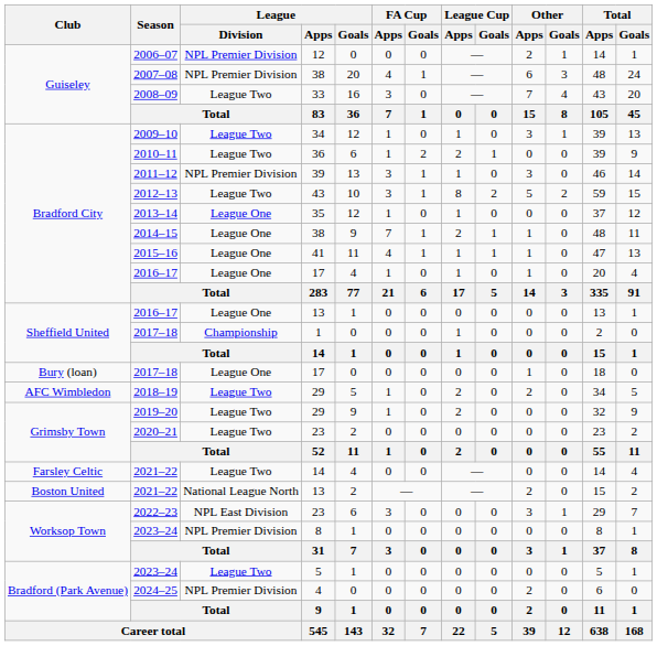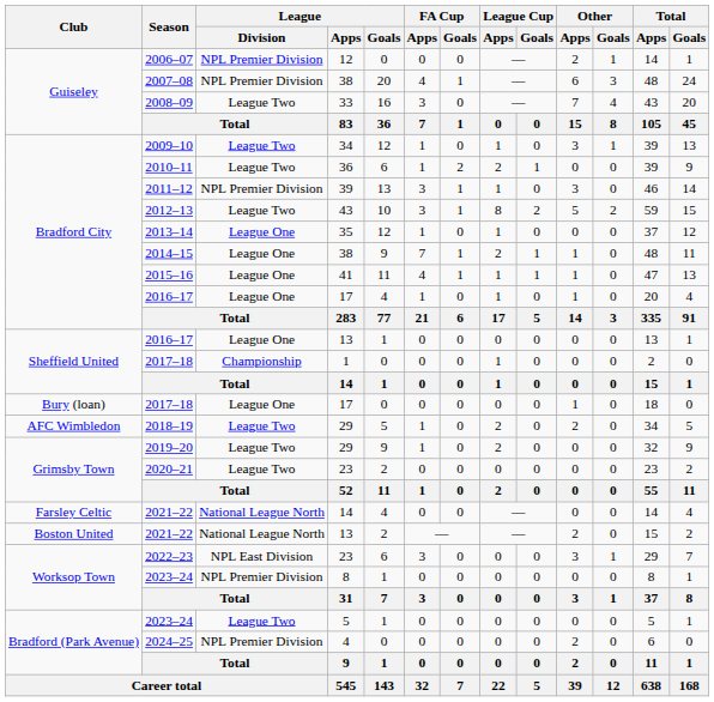 <table class="wikitable" style="text-align: center;">
 <tr>
 <th rowspan="2">Club</th>
 <th rowspan="2">Season</th>
 <th colspan="3">League</th>
 <th colspan="2">FA Cup</th>
 <th colspan="2">League Cup</th>
 <th colspan="2">Other</th>
 <th colspan="2">Total</th>
 </tr>
 <tr>
 <th>Division</th>
 <th>Apps</th>
 <th>Goals</th>
 <th>Apps</th>
 <th>Goals</th>
 <th>Apps</th>
 <th>Goals</th>
 <th>Apps</th>
 <th>Goals</th>
 <th>Apps</th>
 <th>Goals</th>
 </tr>
 <tr>
 <td rowspan="4" valign="center"><a href='#'>Guiseley</a></td>
 <td><a href='#'>2006–07</a></td>
 <td><a href='#'>NPL Premier Division</a></td>
 <td>12</td>
 <td>0</td>
 <td>0</td>
 <td>0</td>
 <td colspan="2">—</td>
 <td>2</td>
 <td>1</td>
 <td>14</td>
 <td>1</td>
 </tr>
 <tr>
 <td><a href='#'>2007–08</a></td>
 <td>NPL Premier Division</td>
 <td>38</td>
 <td>20</td>
 <td>4</td>
 <td>1</td>
 <td colspan="2">—</td>
 <td>6</td>
 <td>3</td>
 <td>48</td>
 <td>24</td>
 </tr>
 <tr>
 <td><a href='#'>2008–09</a></td>
 <td>League Two</td>
 <td>33</td>
 <td>16</td>
 <td>3</td>
 <td>0</td>
 <td colspan="2">—</td>
 <td>7</td>
 <td>4</td>
 <td>43</td>
 <td>20</td>
 </tr>
 <tr>
 <th colspan=2>Total</th>
 <th>83</th>
 <th>36</th>
 <th>7</th>
 <th>1</th>
 <th>0</th>
 <th>0</th>
 <th>15</th>
 <th>8</th>
 <th>105</th>
 <th>45</th>
 </tr>
 <tr>
 <td rowspan="9" valign="center"><a href='#'>Bradford City</a></td>
 <td><a href='#'>2009–10</a></td>
 <td><a href='#'>League Two</a></td>
 <td>34</td>
 <td>12</td>
 <td>1</td>
 <td>0</td>
 <td>1</td>
 <td>0</td>
 <td>3</td>
 <td>1</td>
 <td>39</td>
 <td>13</td>
 </tr>
 <tr>
 <td><a href='#'>2010–11</a></td>
 <td>League Two</td>
 <td>36</td>
 <td>6</td>
 <td>1</td>
 <td>2</td>
 <td>2</td>
 <td>1</td>
 <td>0</td>
 <td>0</td>
 <td>39</td>
 <td>9</td>
 </tr>
 <tr>
 <td><a href='#'>2011–12</a></td>
 <td>NPL Premier Division</td>
 <td>39</td>
 <td>13</td>
 <td>3</td>
 <td>1</td>
 <td>1</td>
 <td>0</td>
 <td>3</td>
 <td>0</td>
 <td>46</td>
 <td>14</td>
 </tr>
 <tr>
 <td><a href='#'>2012–13</a></td>
 <td>League Two</td>
 <td>43</td>
 <td>10</td>
 <td>3</td>
 <td>1</td>
 <td>8</td>
 <td>2</td>
 <td>5</td>
 <td>2</td>
 <td>59</td>
 <td>15</td>
 </tr>
 <tr>
 <td><a href='#'>2013–14</a></td>
 <td><a href='#'>League One</a></td>
 <td>35</td>
 <td>12</td>
 <td>1</td>
 <td>0</td>
 <td>1</td>
 <td>0</td>
 <td>0</td>
 <td>0</td>
 <td>37</td>
 <td>12</td>
 </tr>
 <tr>
 <td><a href='#'>2014–15</a></td>
 <td>League One</td>
 <td>38</td>
 <td>9</td>
 <td>7</td>
 <td>1</td>
 <td>2</td>
 <td>1</td>
 <td>1</td>
 <td>0</td>
 <td>48</td>
 <td>11</td>
 </tr>
 <tr>
 <td><a href='#'>2015–16</a></td>
 <td>League One</td>
 <td>41</td>
 <td>11</td>
 <td>4</td>
 <td>1</td>
 <td>1</td>
 <td>1</td>
 <td>1</td>
 <td>0</td>
 <td>47</td>
 <td>13</td>
 </tr>
 <tr>
 <td><a href='#'>2016–17</a></td>
 <td>League One</td>
 <td>17</td>
 <td>4</td>
 <td>1</td>
 <td>0</td>
 <td>1</td>
 <td>0</td>
 <td>1</td>
 <td>0</td>
 <td>20</td>
 <td>4</td>
 </tr>
 <tr>
 <th colspan=2>Total</th>
 <th>283</th>
 <th>77</th>
 <th>21</th>
 <th>6</th>
 <th>17</th>
 <th>5</th>
 <th>14</th>
 <th>3</th>
 <th>335</th>
 <th>91</th>
 </tr>
 <tr>
 <td rowspan="3" valign="center"><a href='#'>Sheffield United</a></td>
 <td><a href='#'>2016–17</a></td>
 <td>League One</td>
 <td>13</td>
 <td>1</td>
 <td>0</td>
 <td>0</td>
 <td>0</td>
 <td>0</td>
 <td>0</td>
 <td>0</td>
 <td>13</td>
 <td>1</td>
 </tr>
 <tr>
 <td><a href='#'>2017–18</a></td>
 <td><a href='#'>Championship</a></td>
 <td>1</td>
 <td>0</td>
 <td>0</td>
 <td>0</td>
 <td>1</td>
 <td>0</td>
 <td>0</td>
 <td>0</td>
 <td>2</td>
 <td>0</td>
 </tr>
 <tr>
 <th colspan=2>Total</th>
 <th>14</th>
 <th>1</th>
 <th>0</th>
 <th>0</th>
 <th>1</th>
 <th>0</th>
 <th>0</th>
 <th>0</th>
 <th>15</th>
 <th>1</th>
 </tr>
 <tr>
 <td><a href='#'>Bury</a> (loan)</td>
 <td><a href='#'>2017–18</a></td>
 <td>League One</td>
 <td>17</td>
 <td>0</td>
 <td>0</td>
 <td>0</td>
 <td>0</td>
 <td>0</td>
 <td>1</td>
 <td>0</td>
 <td>18</td>
 <td>0</td>
 </tr>
 <tr>
 <td><a href='#'>AFC Wimbledon</a></td>
 <td><a href='#'>2018–19</a></td>
 <td><a href='#'>League Two</a></td>
 <td>29</td>
 <td>5</td>
 <td>1</td>
 <td>0</td>
 <td>2</td>
 <td>0</td>
 <td>2</td>
 <td>0</td>
 <td>34</td>
 <td>5</td>
 </tr>
 <tr>
 <td rowspan="3" valign="center"><a href='#'>Grimsby Town</a></td>
 <td><a href='#'>2019–20</a></td>
 <td>League Two</td>
 <td>29</td>
 <td>9</td>
 <td>1</td>
 <td>0</td>
 <td>2</td>
 <td>0</td>
 <td>0</td>
 <td>0</td>
 <td>32</td>
 <td>9</td>
 </tr>
 <tr>
 <td><a href='#'>2020–21</a></td>
 <td>League Two</td>
 <td>23</td>
 <td>2</td>
 <td>0</td>
 <td>0</td>
 <td>0</td>
 <td>0</td>
 <td>0</td>
 <td>0</td>
 <td>23</td>
 <td>2</td>
 </tr>
 <tr>
 <th colspan=2>Total</th>
 <th>52</th>
 <th>11</th>
 <th>1</th>
 <th>0</th>
 <th>2</th>
 <th>0</th>
 <th>0</th>
 <th>0</th>
 <th>55</th>
 <th>11</th>
 </tr>
 <tr>
 <td><a href='#'>Farsley Celtic</a></td>
 <td><a href='#'>2021–22</a></td>
-<td>League Two</td>
+<td><a href='#'>National League North</a></td>
 <td>14</td>
 <td>4</td>
 <td>0</td>
 <td>0</td>
 <td colspan="2">—</td>
 <td>0</td>
 <td>0</td>
 <td>14</td>
 <td>4</td>
 </tr>
 <tr>
 <td><a href='#'>Boston United</a></td>
 <td><a href='#'>2021–22</a></td>
 <td>National League North</td>
 <td>13</td>
 <td>2</td>
 <td colspan="2">—</td>
 <td colspan="2">—</td>
 <td>2</td>
 <td>0</td>
 <td>15</td>
 <td>2</td>
 </tr>
 <tr>
 <td rowspan="3" valign="center"><a href='#'>Worksop Town</a></td>
 <td><a href='#'>2022–23</a></td>
 <td>NPL East Division</td>
 <td>23</td>
 <td>6</td>
 <td>3</td>
 <td>0</td>
 <td>0</td>
 <td>0</td>
 <td>3</td>
 <td>1</td>
 <td>29</td>
 <td>7</td>
 </tr>
 <tr>
 <td><a href='#'>2023–24</a></td>
 <td>NPL Premier Division</td>
 <td>8</td>
 <td>1</td>
 <td>0</td>
 <td>0</td>
 <td>0</td>
 <td>0</td>
 <td>0</td>
 <td>0</td>
 <td>8</td>
 <td>1</td>
 </tr>
 <tr>
 <th colspan=2>Total</th>
 <th>31</th>
 <th>7</th>
 <th>3</th>
 <th>0</th>
 <th>0</th>
 <th>0</th>
 <th>3</th>
 <th>1</th>
 <th>37</th>
 <th>8</th>
 </tr>
 <tr>
 <td rowspan=3><a href='#'>Bradford (Park Avenue)</a></td>
 <td><a href='#'>2023–24</a></td>
 <td><a href='#'>League Two</a></td>
 <td>5</td>
 <td>1</td>
 <td>0</td>
 <td>0</td>
 <td>0</td>
 <td>0</td>
 <td>0</td>
 <td>0</td>
 <td>5</td>
 <td>1</td>
 </tr>
 <tr>
 <td><a href='#'>2024–25</a></td>
 <td>NPL Premier Division</td>
 <td>4</td>
 <td>0</td>
 <td>0</td>
 <td>0</td>
 <td>0</td>
 <td>0</td>
 <td>2</td>
 <td>0</td>
 <td>6</td>
 <td>0</td>
 </tr>
 <tr>
 <th colspan=2>Total</th>
 <th>9</th>
 <th>1</th>
 <th>0</th>
 <th>0</th>
 <th>0</th>
 <th>0</th>
 <th>2</th>
 <th>0</th>
 <th>11</th>
 <th>1</th>
 </tr>
 <tr>
 <th colspan="3">Career total</th>
 <th>545</th>
 <th>143</th>
 <th>32</th>
 <th>7</th>
 <th>22</th>
 <th>5</th>
 <th>39</th>
 <th>12</th>
 <th>638</th>
 <th>168</th>
 </tr>
 </table>
